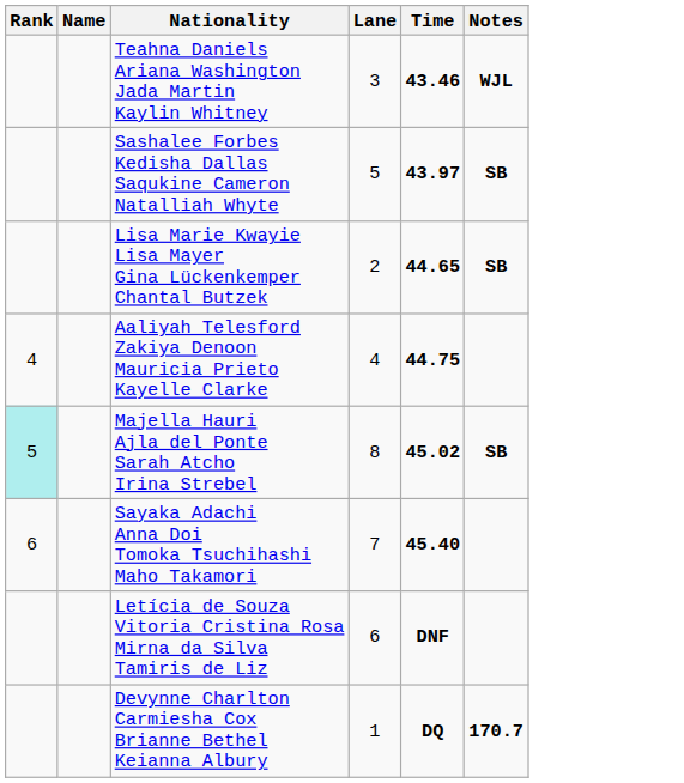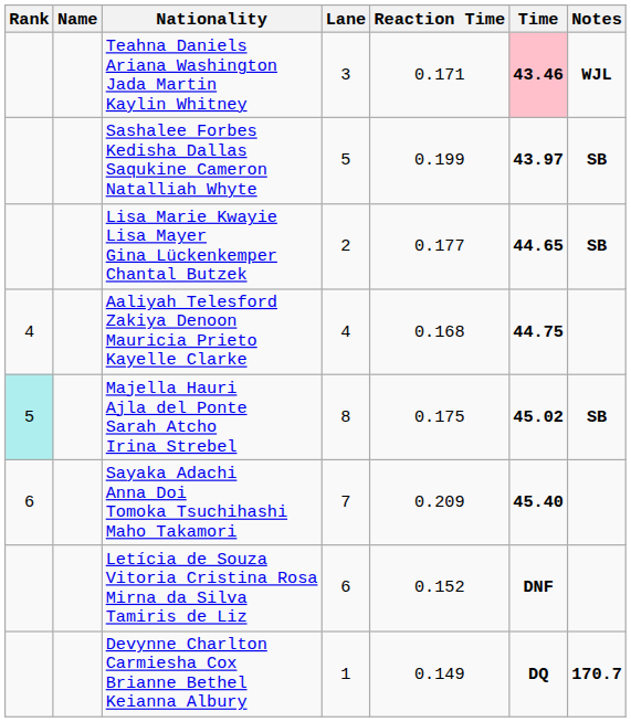 <table class="wikitable sortable" style="text-align:center">
 <tr>
 <th>Rank</th>
 <th>Name</th>
 <th>Nationality</th>
 <th>Lane</th>
+<th>Reaction Time</th>
 <th>Time</th>
 <th>Notes</th>
 </tr>
 <tr>
 <td></td>
 <td align=left></td>
 <td align=left><a href='#'>Teahna Daniels</a><br><a href='#'>Ariana Washington</a><br><a href='#'>Jada Martin</a><br><a href='#'>Kaylin Whitney</a></td>
 <td>3</td>
-<td><strong>43.46</strong></td>
+<td>0.171</td>
+<td style="background: pink;"><strong>43.46</strong></td>
 <td><strong>WJL</strong></td>
 </tr>
 <tr>
 <td></td>
 <td align=left></td>
 <td align=left><a href='#'>Sashalee Forbes</a><br><a href='#'>Kedisha Dallas</a><br><a href='#'>Saqukine Cameron</a><br><a href='#'>Natalliah Whyte</a></td>
 <td>5</td>
+<td>0.199</td>
 <td><strong>43.97</strong></td>
 <td><strong>SB</strong></td>
 </tr>
 <tr>
 <td></td>
 <td align=left></td>
 <td align=left><a href='#'>Lisa Marie Kwayie</a><br><a href='#'>Lisa Mayer</a><br><a href='#'>Gina Lückenkemper</a><br><a href='#'>Chantal Butzek</a></td>
 <td>2</td>
+<td>0.177</td>
 <td><strong>44.65</strong></td>
 <td><strong>SB</strong></td>
 </tr>
 <tr>
 <td>4</td>
 <td align=left></td>
 <td align=left><a href='#'>Aaliyah Telesford</a><br><a href='#'>Zakiya Denoon</a><br><a href='#'>Mauricia Prieto</a><br><a href='#'>Kayelle Clarke</a></td>
 <td>4</td>
+<td>0.168</td>
 <td><strong>44.75</strong></td>
 <td></td>
 </tr>
 <tr>
 <td style="background: paleturquoise;">5</td>
 <td align=left></td>
 <td align=left><a href='#'>Majella Hauri</a><br><a href='#'>Ajla del Ponte</a><br><a href='#'>Sarah Atcho</a><br><a href='#'>Irina Strebel</a></td>
 <td>8</td>
+<td>0.175</td>
 <td><strong>45.02</strong></td>
 <td><strong>SB</strong></td>
 </tr>
 <tr>
 <td>6</td>
 <td align=left></td>
 <td align=left><a href='#'>Sayaka Adachi</a><br><a href='#'>Anna Doi</a><br><a href='#'>Tomoka Tsuchihashi</a><br><a href='#'>Maho Takamori</a></td>
 <td>7</td>
+<td>0.209</td>
 <td><strong>45.40</strong></td>
 <td></td>
 </tr>
 <tr>
 <td></td>
 <td align=left></td>
 <td align=left><a href='#'>Letícia de Souza</a><br><a href='#'>Vitoria Cristina Rosa</a><br><a href='#'>Mirna da Silva</a><br><a href='#'>Tamiris de Liz</a></td>
 <td>6</td>
+<td>0.152</td>
 <td><strong>DNF</strong></td>
 <td></td>
 </tr>
 <tr>
 <td></td>
 <td align=left></td>
 <td align=left><a href='#'>Devynne Charlton</a><br><a href='#'>Carmiesha Cox</a><br><a href='#'>Brianne Bethel</a><br><a href='#'>Keianna Albury</a></td>
 <td>1</td>
+<td>0.149</td>
 <td><strong>DQ</strong></td>
 <td><strong>170.7</strong></td>
 </tr>
 </table>
